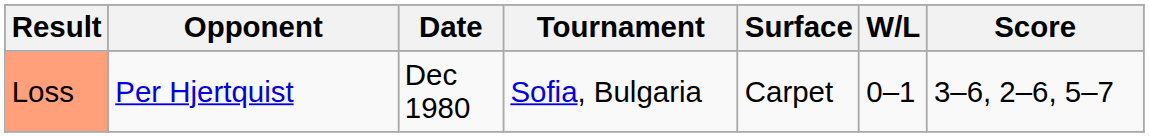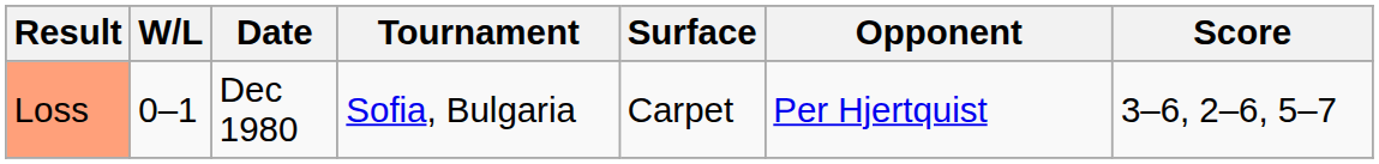 <table class="sortable wikitable">
 <tr>
 <th>Result</th>
-<th style="width:150px">Opponent</th>
+<th class="unsortable">W/L</th>
 <th style="width:50px">Date</th>
 <th style="width:120px">Tournament</th>
 <th style="width:50px">Surface</th>
-<th class="unsortable">W/L</th>
+<th style="width:150px">Opponent</th>
 <th style="width:110px" class="unsortable">Score</th>
 </tr>
 <tr>
 <td style="background:#ffa07a;">Loss</td>
-<td> <a href='#'>Per Hjertquist</a></td>
+<td>0–1</td>
 <td>Dec 1980</td>
 <td><a href='#'>Sofia</a>, Bulgaria</td>
 <td>Carpet</td>
-<td>0–1</td>
+<td> <a href='#'>Per Hjertquist</a></td>
 <td>3–6, 2–6, 5–7</td>
 </tr>
 </table>
